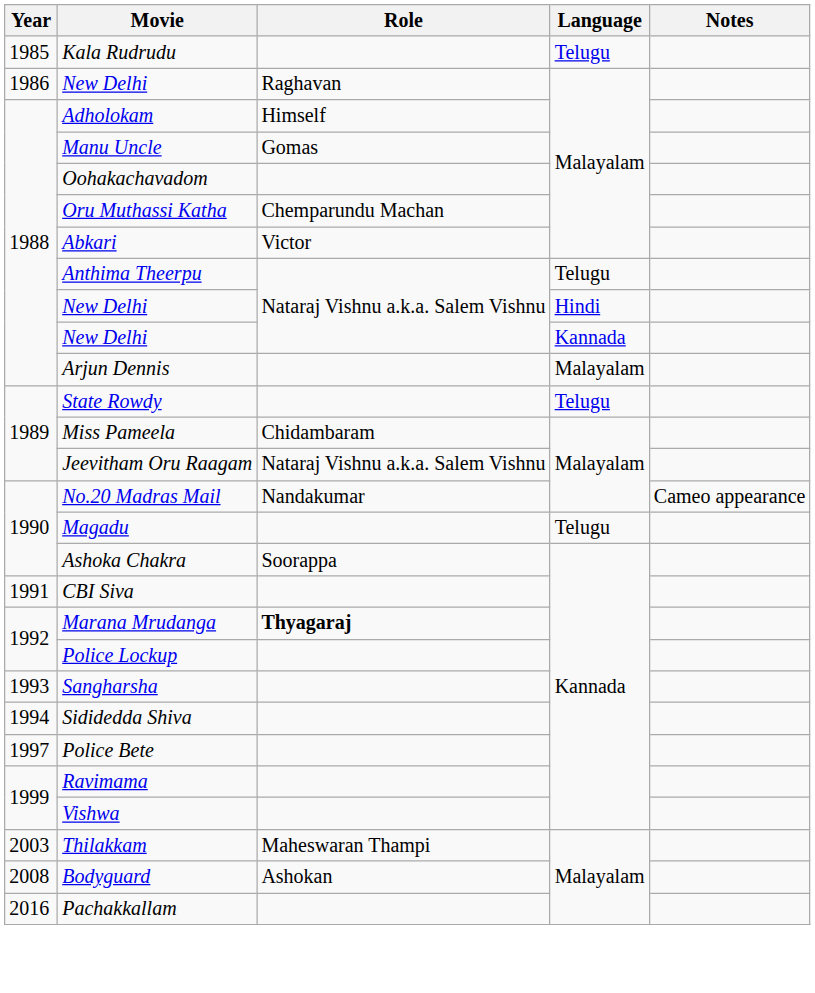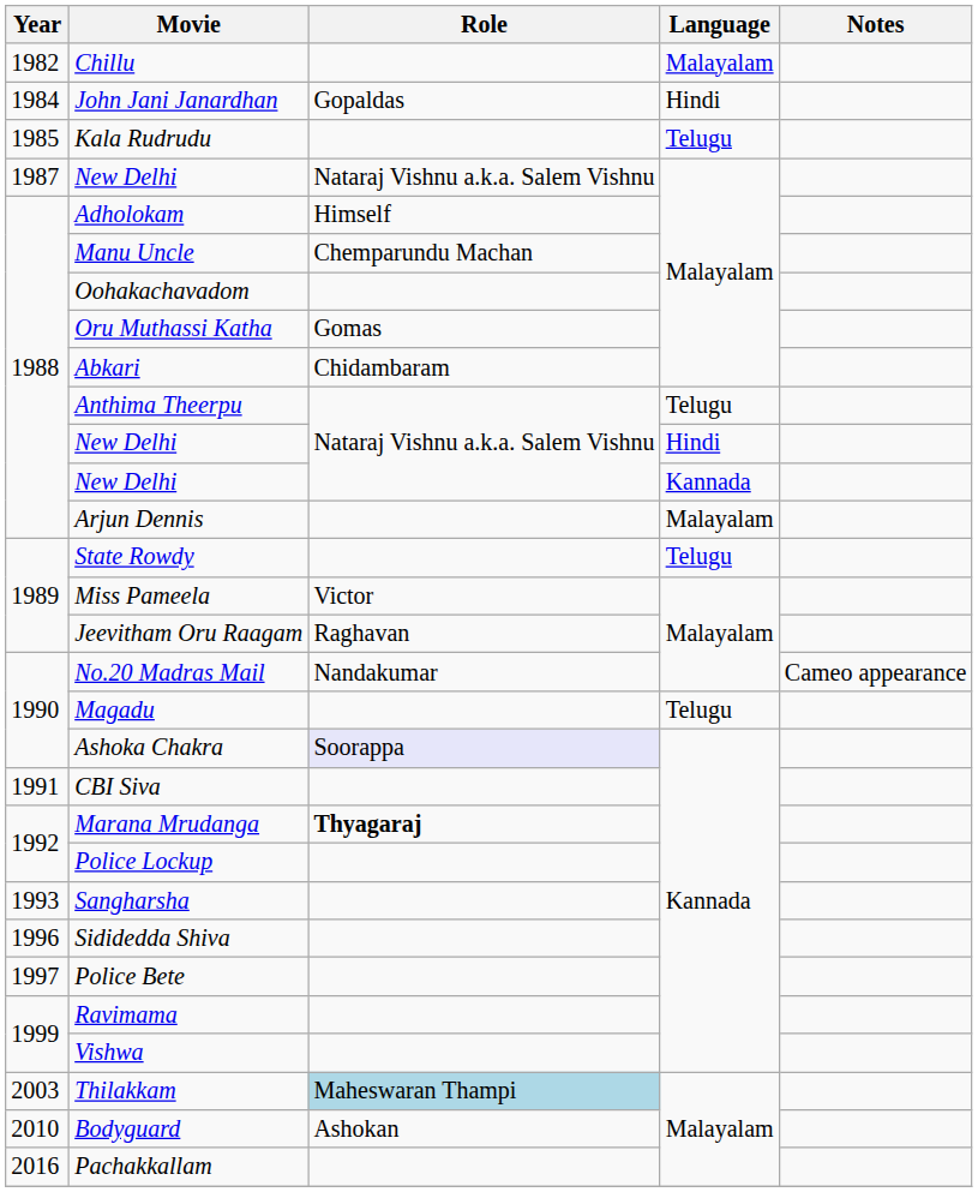 <table class="wikitable">
 <tr>
 <th style="width:35px;">Year</th>
 <th>Movie</th>
 <th>Role</th>
 <th>Language</th>
 <th>Notes</th>
 </tr>
 <tr>
+<td>1982</td>
+<td><em><a href='#'>Chillu</a></em></td>
+<td></td>
+<td><a href='#'>Malayalam</a></td>
+<td></td>
+</tr>
+<tr>
+<td>1984</td>
+<td><em><a href='#'>John Jani Janardhan</a></em></td>
+<td>Gopaldas</td>
+<td>Hindi</td>
+<td></td>
+</tr>
+<tr>
 <td>1985</td>
 <td><em>Kala Rudrudu</em></td>
 <td></td>
 <td><a href='#'>Telugu</a></td>
 </tr>
 <tr>
-<td>1986</td>
+<td>1987</td>
 <td><em><a href='#'>New Delhi</a></em></td>
-<td>Raghavan</td>
+<td>Nataraj Vishnu a.k.a. Salem Vishnu</td>
 <td rowspan="6">Malayalam</td>
 <td></td>
 </tr>
 <tr>
 <td rowspan=9>1988</td>
 <td><em><a href='#'>Adholokam</a></em></td>
 <td>Himself</td>
 <td></td>
 </tr>
 <tr>
 <td><em><a href='#'>Manu Uncle</a></em></td>
-<td>Gomas</td>
+<td>Chemparundu Machan</td>
 <td></td>
 </tr>
 <tr>
 <td><em>Oohakachavadom</em></td>
 <td></td>
 <td></td>
 </tr>
 <tr>
 <td><em><a href='#'>Oru Muthassi Katha</a></em></td>
-<td>Chemparundu Machan</td>
+<td>Gomas</td>
 <td></td>
 </tr>
 <tr>
 <td><em><a href='#'>Abkari</a></em></td>
-<td>Victor</td>
+<td>Chidambaram</td>
 <td></td>
 </tr>
 <tr>
 <td><em><a href='#'>Anthima Theerpu</a></em></td>
 <td rowspan="3">Nataraj Vishnu a.k.a. Salem Vishnu</td>
 <td>Telugu</td>
 <td></td>
 </tr>
 <tr>
 <td><em><a href='#'>New Delhi</a></em></td>
 <td><a href='#'>Hindi</a></td>
 <td></td>
 </tr>
 <tr>
 <td><em><a href='#'>New Delhi</a></em></td>
 <td><a href='#'>Kannada</a></td>
 <td></td>
 </tr>
 <tr>
 <td><em>Arjun Dennis</em></td>
 <td></td>
 <td>Malayalam</td>
 <td></td>
 </tr>
 <tr>
 <td rowspan=3>1989</td>
 <td><em><a href='#'>State Rowdy</a></em></td>
 <td></td>
 <td><a href='#'>Telugu</a></td>
 <td></td>
 </tr>
 <tr>
 <td><em>Miss Pameela</em></td>
-<td>Chidambaram</td>
+<td>Victor</td>
 <td rowspan="3">Malayalam</td>
 <td></td>
 </tr>
 <tr>
 <td><em>Jeevitham Oru Raagam</em></td>
-<td>Nataraj Vishnu a.k.a. Salem Vishnu</td>
+<td>Raghavan</td>
 <td></td>
 </tr>
 <tr>
 <td rowspan=3>1990</td>
 <td><em><a href='#'>No.20 Madras Mail</a></em></td>
 <td>Nandakumar</td>
 <td>Cameo appearance</td>
 </tr>
 <tr>
 <td><em><a href='#'>Magadu</a></em></td>
 <td></td>
 <td>Telugu</td>
 <td></td>
 </tr>
 <tr>
 <td><em>Ashoka Chakra</em></td>
-<td>Soorappa</td>
+<td style="background: lavender;">Soorappa</td>
 <td rowspan="9">Kannada</td>
 <td></td>
 </tr>
 <tr>
 <td>1991</td>
 <td><em>CBI Siva</em></td>
 <td></td>
 <td></td>
 </tr>
 <tr>
 <td rowspan=2>1992</td>
 <td><em><a href='#'>Marana Mrudanga</a></em></td>
 <td><strong>Thyagaraj</strong></td>
 <td></td>
 </tr>
 <tr>
 <td><em><a href='#'>Police Lockup</a></em></td>
 <td></td>
 <td></td>
 </tr>
 <tr>
 <td>1993</td>
 <td><em><a href='#'>Sangharsha</a></em></td>
 <td></td>
 <td></td>
 </tr>
 <tr>
-<td>1994</td>
+<td>1996</td>
 <td><em>Sididedda Shiva</em></td>
 <td></td>
 <td></td>
 </tr>
 <tr>
 <td>1997</td>
 <td><em>Police Bete</em></td>
 <td></td>
 <td></td>
 </tr>
 <tr>
 <td rowspan="2">1999</td>
 <td><em><a href='#'>Ravimama</a></em></td>
 <td></td>
 <td></td>
 </tr>
 <tr>
 <td><em><a href='#'>Vishwa</a></em></td>
 <td></td>
 <td></td>
 </tr>
 <tr>
 <td>2003</td>
 <td><em><a href='#'>Thilakkam</a></em></td>
-<td>Maheswaran Thampi</td>
+<td style="background: lightblue;">Maheswaran Thampi</td>
 <td rowspan="3">Malayalam</td>
 <td></td>
 </tr>
 <tr>
-<td>2008</td>
+<td>2010</td>
 <td><em><a href='#'>Bodyguard</a></em></td>
 <td>Ashokan</td>
 <td></td>
 </tr>
 <tr>
 <td>2016</td>
 <td><em>Pachakkallam</em></td>
 <td></td>
 <td></td>
 </tr>
 <tr>
 </tr>
 </table>
